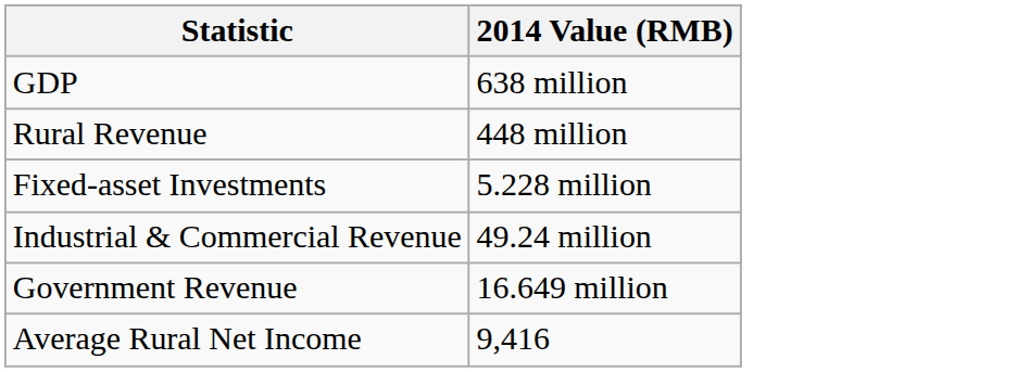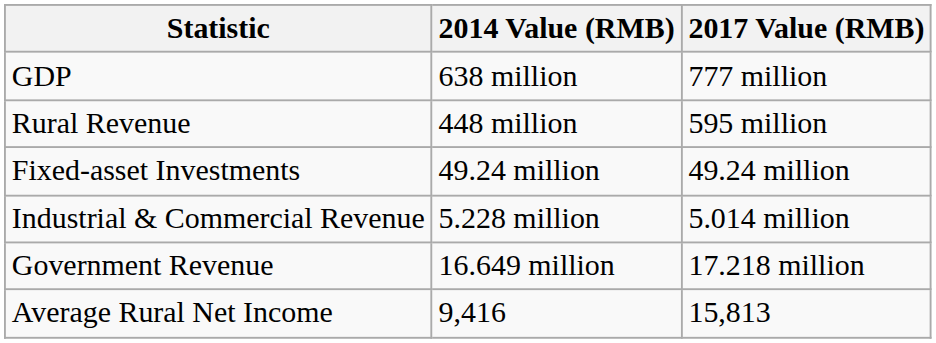 <table class="wikitable">
 <tr>
 <th>Statistic</th>
 <th>2014 Value (RMB)</th>
+<th>2017 Value (RMB)</th>
 </tr>
 <tr>
 <td>GDP</td>
 <td>638 million</td>
+<td>777 million</td>
 </tr>
 <tr>
 <td>Rural Revenue</td>
 <td>448 million</td>
+<td>595 million</td>
 </tr>
 <tr>
 <td>Fixed-asset Investments</td>
-<td>5.228 million</td>
+<td>49.24 million</td>
+<td>49.24 million</td>
 </tr>
 <tr>
 <td>Industrial & Commercial Revenue</td>
-<td>49.24 million</td>
+<td>5.228 million</td>
+<td>5.014 million</td>
 </tr>
 <tr>
 <td>Government Revenue</td>
 <td>16.649 million</td>
+<td>17.218 million</td>
 </tr>
 <tr>
 <td>Average Rural Net Income</td>
 <td>9,416</td>
+<td>15,813</td>
 </tr>
 </table>
